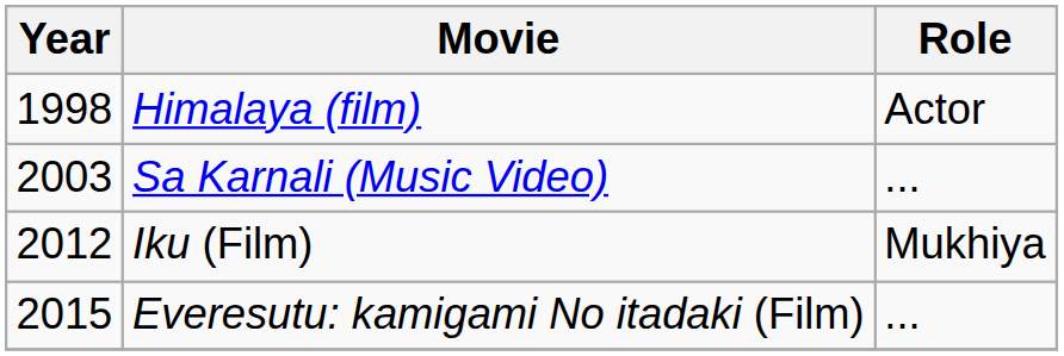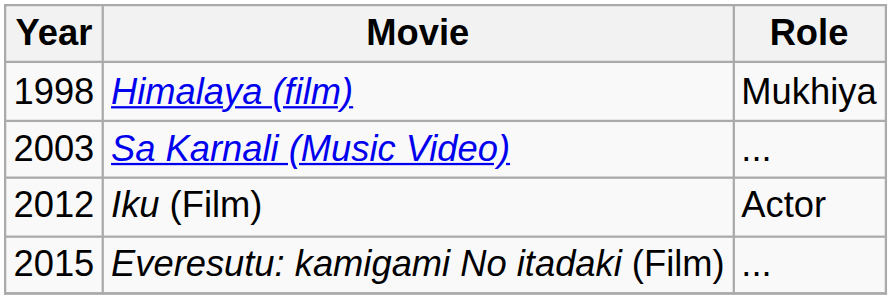 <table class="wikitable sortable">
 <tr>
 <th>Year</th>
 <th>Movie</th>
 <th>Role</th>
 </tr>
 <tr>
 <td>1998</td>
 <td><em><a href='#'>Himalaya (film)</a></em></td>
-<td>Actor</td>
+<td>Mukhiya</td>
 </tr>
 <tr>
 <td>2003</td>
 <td><em><a href='#'>Sa Karnali (Music Video)</a></em></td>
 <td>...</td>
 </tr>
 <tr>
 <td>2012</td>
 <td><em>Iku </em>(Film)</td>
-<td>Mukhiya</td>
+<td>Actor</td>
 </tr>
 <tr>
 <td>2015</td>
 <td><em>Everesutu: kamigami No itadaki</em> (Film)</td>
 <td>...</td>
 </tr>
 <tr>
 </tr>
 </table>
